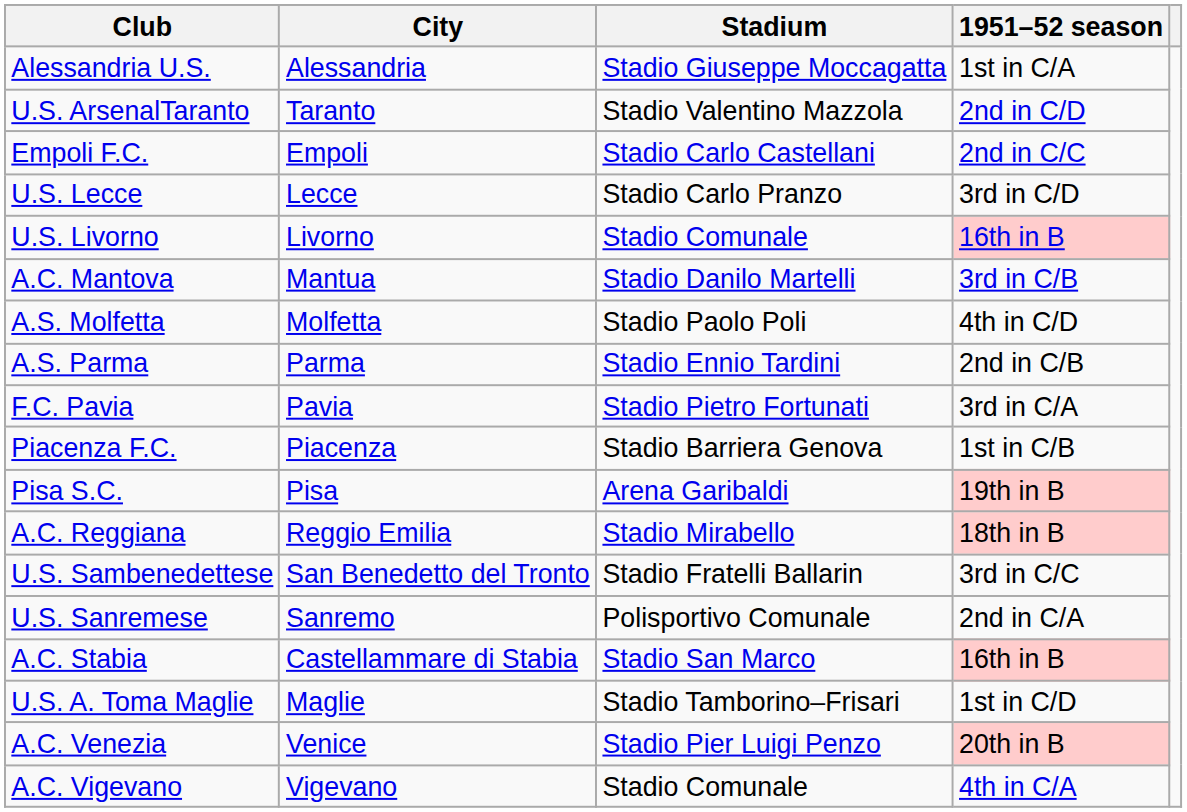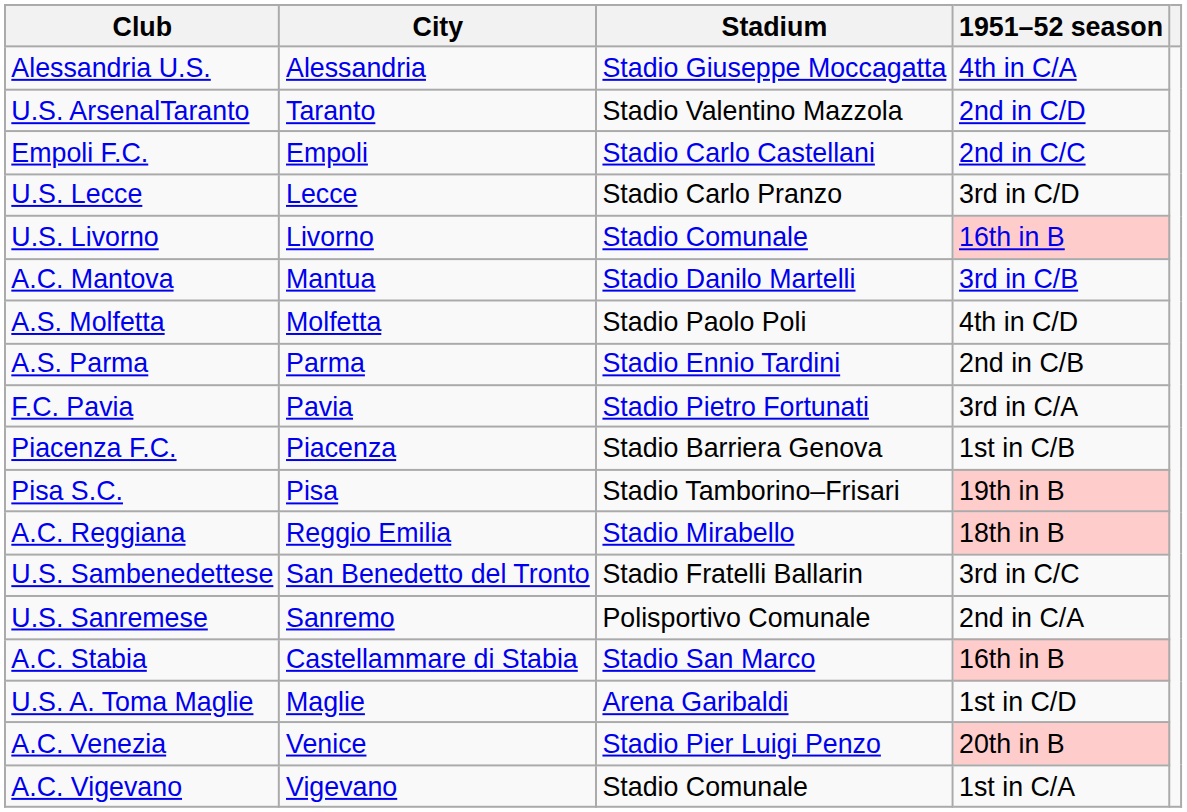 <table class="wikitable sortable" style="font-size:85%;">
 <tr>
 <th>Club</th>
 <th>City</th>
 <th>Stadium</th>
 <th>1951–52 season</th>
 <th></th>
 </tr>
 <tr>
 <td><a href='#'>Alessandria U.S.</a></td>
 <td><a href='#'>Alessandria</a></td>
 <td><a href='#'>Stadio Giuseppe Moccagatta</a></td>
-<td>1st in C/A</td>
+<td><a href='#'>4th in C/A</a></td>
 <td rowspan=18></td>
 </tr>
 <tr>
 <td><a href='#'>U.S. ArsenalTaranto</a></td>
 <td><a href='#'>Taranto</a></td>
 <td>Stadio Valentino Mazzola</td>
 <td><a href='#'>2nd in C/D</a></td>
 </tr>
 <tr>
 <td><a href='#'>Empoli F.C.</a></td>
 <td><a href='#'>Empoli</a></td>
 <td><a href='#'>Stadio Carlo Castellani</a></td>
 <td><a href='#'>2nd in C/C</a></td>
 </tr>
 <tr>
 <td><a href='#'>U.S. Lecce</a></td>
 <td><a href='#'>Lecce</a></td>
 <td>Stadio Carlo Pranzo</td>
 <td>3rd in C/D</td>
 </tr>
 <tr>
 <td><a href='#'>U.S. Livorno</a></td>
 <td><a href='#'>Livorno</a></td>
 <td><a href='#'>Stadio Comunale</a></td>
 <td style="background:#FFCCCC;"><a href='#'>16th in B</a></td>
 </tr>
 <tr>
 <td><a href='#'>A.C. Mantova</a></td>
 <td><a href='#'>Mantua</a></td>
 <td><a href='#'>Stadio Danilo Martelli</a></td>
 <td><a href='#'>3rd in C/B</a></td>
 </tr>
 <tr>
 <td><a href='#'>A.S. Molfetta</a></td>
 <td><a href='#'>Molfetta</a></td>
 <td>Stadio Paolo Poli</td>
 <td>4th in C/D</td>
 </tr>
 <tr>
 <td><a href='#'>A.S. Parma</a></td>
 <td><a href='#'>Parma</a></td>
 <td><a href='#'>Stadio Ennio Tardini</a></td>
 <td>2nd in C/B</td>
 </tr>
 <tr>
 <td><a href='#'>F.C. Pavia</a></td>
 <td><a href='#'>Pavia</a></td>
 <td><a href='#'>Stadio Pietro Fortunati</a></td>
 <td>3rd in C/A</td>
 </tr>
 <tr>
 <td><a href='#'>Piacenza F.C.</a></td>
 <td><a href='#'>Piacenza</a></td>
 <td>Stadio Barriera Genova</td>
 <td>1st in C/B</td>
 </tr>
 <tr>
 <td><a href='#'>Pisa S.C.</a></td>
 <td><a href='#'>Pisa</a></td>
-<td><a href='#'>Arena Garibaldi</a></td>
+<td>Stadio Tamborino–Frisari</td>
 <td style="background:#FFCCCC;">19th in B</td>
 </tr>
 <tr>
 <td><a href='#'>A.C. Reggiana</a></td>
 <td><a href='#'>Reggio Emilia</a></td>
 <td><a href='#'>Stadio Mirabello</a></td>
 <td style="background:#FFCCCC;">18th in B</td>
 </tr>
 <tr>
 <td><a href='#'>U.S. Sambenedettese</a></td>
 <td><a href='#'>San Benedetto del Tronto</a></td>
 <td>Stadio Fratelli Ballarin</td>
 <td>3rd in C/C</td>
 </tr>
 <tr>
 <td><a href='#'>U.S. Sanremese</a></td>
 <td><a href='#'>Sanremo</a></td>
 <td>Polisportivo Comunale</td>
 <td>2nd in C/A</td>
 </tr>
 <tr>
 <td><a href='#'>A.C. Stabia</a></td>
 <td><a href='#'>Castellammare di Stabia</a></td>
 <td><a href='#'>Stadio San Marco</a></td>
 <td style="background:#FFCCCC;">16th in B</td>
 </tr>
 <tr>
 <td><a href='#'>U.S. A. Toma Maglie</a></td>
 <td><a href='#'>Maglie</a></td>
-<td>Stadio Tamborino–Frisari</td>
+<td><a href='#'>Arena Garibaldi</a></td>
 <td>1st in C/D</td>
 </tr>
 <tr>
 <td><a href='#'>A.C. Venezia</a></td>
 <td><a href='#'>Venice</a></td>
 <td><a href='#'>Stadio Pier Luigi Penzo</a></td>
 <td style="background:#FFCCCC;">20th in B</td>
 </tr>
 <tr>
 <td><a href='#'>A.C. Vigevano</a></td>
 <td><a href='#'>Vigevano</a></td>
 <td>Stadio Comunale</td>
-<td><a href='#'>4th in C/A</a></td>
+<td>1st in C/A</td>
 </tr>
 </table>
